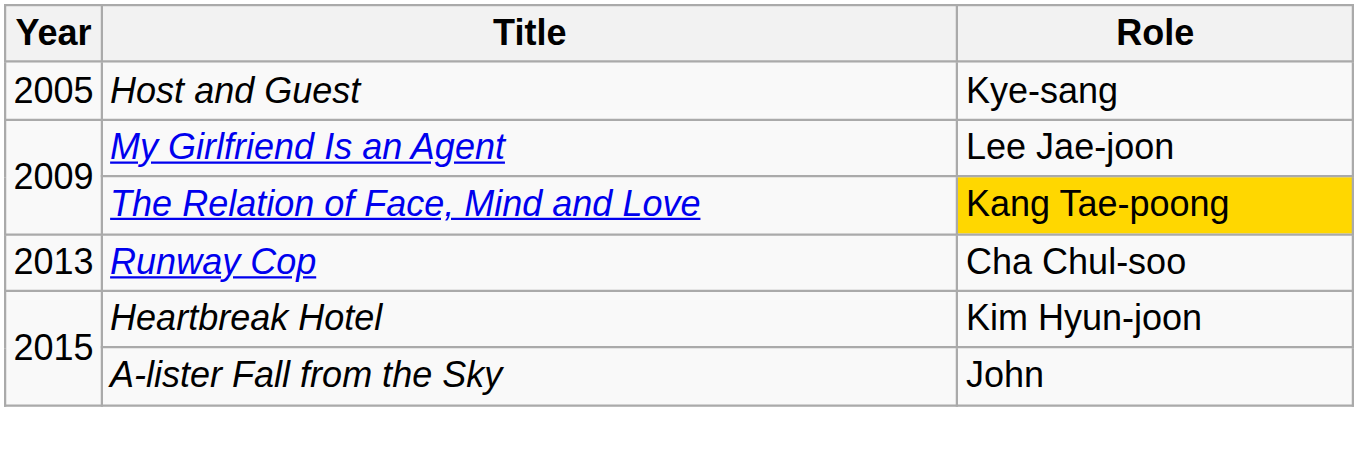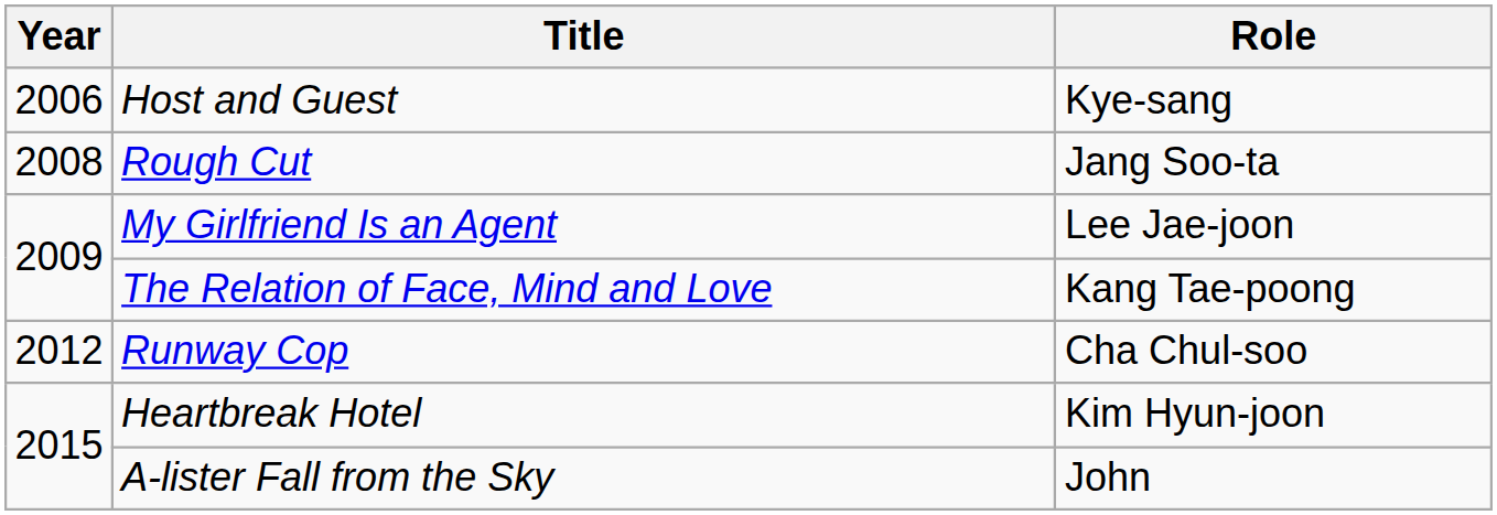 <table class="wikitable" style="width:600px">
 <tr>
 <th width=10>Year</th>
 <th>Title</th>
 <th>Role</th>
 </tr>
 <tr>
-<td>2005</td>
+<td>2006</td>
 <td><em>Host and Guest</em></td>
 <td>Kye-sang</td>
+</tr>
+<tr>
+<td>2008</td>
+<td><em><a href='#'>Rough Cut</a></em></td>
+<td>Jang Soo-ta</td>
 </tr>
 <tr>
 <td rowspan=2>2009</td>
 <td><em><a href='#'>My Girlfriend Is an Agent</a></em></td>
 <td>Lee Jae-joon</td>
 </tr>
 <tr>
 <td><em><a href='#'>The Relation of Face, Mind and Love</a></em></td>
-<td style="background: gold;">Kang Tae-poong</td>
+<td>Kang Tae-poong</td>
 </tr>
 <tr>
-<td>2013</td>
+<td>2012</td>
 <td><em><a href='#'>Runway Cop</a></em></td>
 <td>Cha Chul-soo</td>
 </tr>
 <tr>
 <td rowspan=2>2015</td>
 <td><em>Heartbreak Hotel</em> </td>
 <td>Kim Hyun-joon</td>
 </tr>
 <tr>
 <td><em>A-lister Fall from the Sky</em></td>
 <td>John</td>
 </tr>
 </table>
